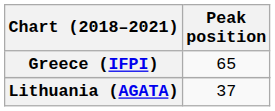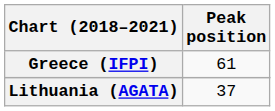 <table class="wikitable sortable plainrowheaders" style="text-align:center;">
 <tr>
 <th>Chart (2018–2021)</th>
 <th>Peak<br>position</th>
 </tr>
 <tr>
 <th scope="row">Greece (<a href='#'>IFPI</a>)</th>
-<td>65</td>
+<td>61</td>
 </tr>
 <tr>
 </tr>
 <tr>
 <th scope="row">Lithuania (<a href='#'>AGATA</a>)</th>
 <td>37</td>
 </tr>
 </table>
